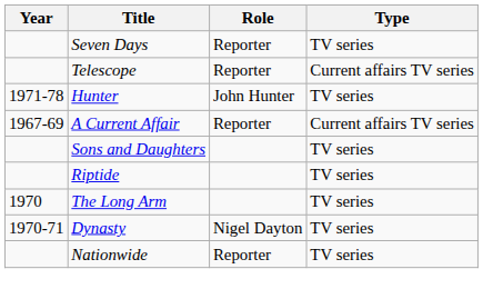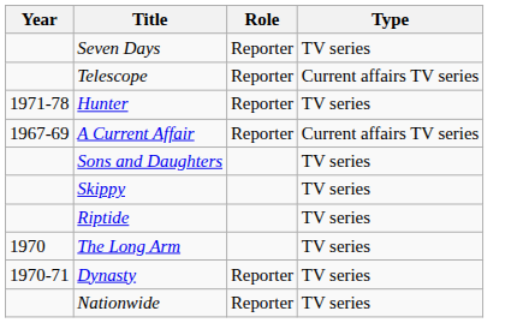 <table class="wikitable">
 <tr>
 <th>Year</th>
 <th>Title</th>
 <th>Role</th>
 <th>Type</th>
 </tr>
 <tr>
 <td></td>
 <td><em>Seven Days</em></td>
 <td>Reporter</td>
 <td>TV series</td>
 </tr>
 <tr>
 <td></td>
 <td><em>Telescope</em></td>
 <td>Reporter</td>
 <td>Current affairs TV series</td>
 </tr>
 <tr>
 <td>1971-78</td>
 <td><em><a href='#'>Hunter</a></em></td>
-<td>John Hunter</td>
+<td>Reporter</td>
 <td>TV series</td>
 </tr>
 <tr>
 <td>1967-69</td>
 <td><em><a href='#'>A Current Affair</a></em></td>
 <td>Reporter</td>
 <td>Current affairs TV series</td>
 </tr>
 <tr>
 <td></td>
 <td><em><a href='#'>Sons and Daughters</a></em></td>
+<td></td>
+<td>TV series</td>
+</tr>
+<tr>
+<td></td>
+<td><em><a href='#'>Skippy</a></em></td>
 <td></td>
 <td>TV series</td>
 </tr>
 <tr>
 <td></td>
 <td><em><a href='#'>Riptide</a></em></td>
 <td></td>
 <td>TV series</td>
 </tr>
 <tr>
 <td>1970</td>
 <td><em><a href='#'>The Long Arm</a></em></td>
 <td></td>
 <td>TV series</td>
 </tr>
 <tr>
 <td>1970-71</td>
 <td><em><a href='#'>Dynasty</a></em></td>
-<td>Nigel Dayton</td>
+<td>Reporter</td>
 <td>TV series</td>
 </tr>
 <tr>
 <td></td>
 <td><em>Nationwide</em></td>
 <td>Reporter</td>
 <td>TV series</td>
 </tr>
 </table>
